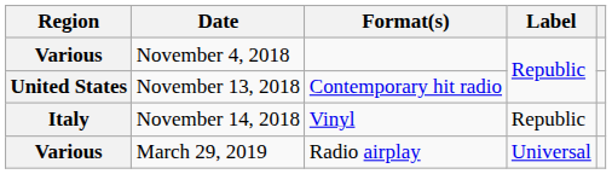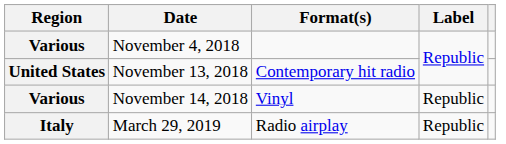 <table class="wikitable plainrowheaders">
 <tr>
 <th scope="col">Region</th>
 <th scope="col">Date</th>
 <th scope="col">Format(s)</th>
 <th scope="col">Label</th>
 <th scope="col"></th>
 </tr>
 <tr>
 <th scope="row">Various</th>
 <td>November 4, 2018</td>
 <td></td>
 <td rowspan="2"><a href='#'>Republic</a></td>
 <td align="center"></td>
 </tr>
 <tr>
 <th scope="row">United States</th>
 <td>November 13, 2018</td>
 <td><a href='#'>Contemporary hit radio</a></td>
 <td></td>
 </tr>
 <tr>
-<th scope="row">Italy</th>
+<th scope="row">Various</th>
 <td>November 14, 2018</td>
 <td><a href='#'>Vinyl</a></td>
 <td>Republic</td>
 <td align="center"></td>
 </tr>
 <tr>
-<th scope="row">Various</th>
+<th scope="row">Italy</th>
 <td>March 29, 2019</td>
 <td>Radio <a href='#'>airplay</a></td>
-<td><a href='#'>Universal</a></td>
+<td>Republic</td>
 <td align="center"></td>
 </tr>
 </table>
